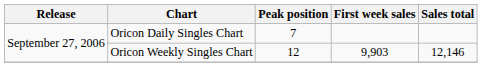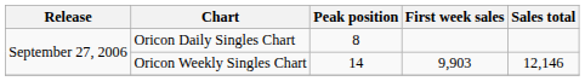 <table class="wikitable">
 <tr>
 <th>Release</th>
 <th>Chart</th>
 <th>Peak position</th>
 <th>First week sales</th>
 <th>Sales total</th>
 </tr>
 <tr>
 <td rowspan=2>September 27, 2006</td>
 <td>Oricon Daily Singles Chart</td>
-<td align="center">7</td>
+<td align="center">8</td>
 <td></td>
 <td></td>
 </tr>
 <tr>
 <td>Oricon Weekly Singles Chart</td>
-<td align="center">12</td>
+<td align="center">14</td>
 <td align="center">9,903</td>
 <td align="center">12,146</td>
 </tr>
 <tr>
 </tr>
 </table>
